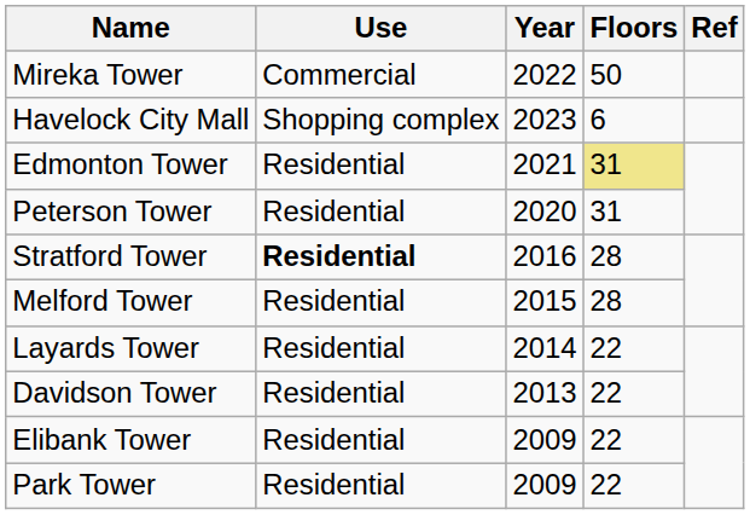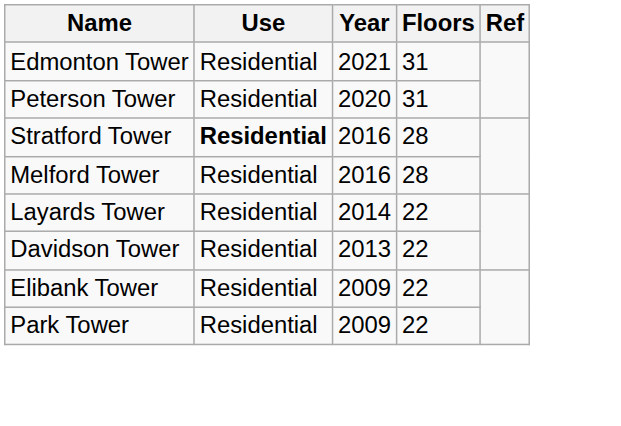 <table class="wikitable">
 <tr>
 <th>Name</th>
 <th>Use</th>
 <th>Year</th>
 <th>Floors</th>
 <th>Ref</th>
 </tr>
 <tr>
-<td>Mireka Tower</td>
-<td>Commercial</td>
-<td>2022</td>
-<td>50</td>
-<td></td>
-</tr>
-<tr>
-<td>Havelock City Mall</td>
-<td>Shopping complex</td>
-<td>2023</td>
-<td>6</td>
-<td></td>
-</tr>
-<tr>
 <td>Edmonton Tower</td>
 <td>Residential</td>
 <td>2021</td>
-<td style="background: khaki;">31</td>
+<td>31</td>
 <td rowspan="2"></td>
 </tr>
 <tr>
 <td>Peterson Tower</td>
 <td>Residential</td>
 <td>2020</td>
 <td>31</td>
 </tr>
 <tr>
 <td>Stratford Tower</td>
 <td><strong>Residential</strong></td>
 <td>2016</td>
 <td>28</td>
 <td rowspan="2"></td>
 </tr>
 <tr>
 <td>Melford Tower</td>
 <td>Residential</td>
-<td>2015</td>
+<td>2016</td>
 <td>28</td>
 </tr>
 <tr>
 <td>Layards Tower</td>
 <td>Residential</td>
 <td>2014</td>
 <td>22</td>
 <td rowspan="2"></td>
 </tr>
 <tr>
 <td>Davidson Tower</td>
 <td>Residential</td>
 <td>2013</td>
 <td>22</td>
 </tr>
 <tr>
 <td>Elibank Tower</td>
 <td>Residential</td>
 <td>2009</td>
 <td>22</td>
 <td rowspan="2"></td>
 </tr>
 <tr>
 <td>Park Tower</td>
 <td>Residential</td>
 <td>2009</td>
 <td>22</td>
 </tr>
 </table>
